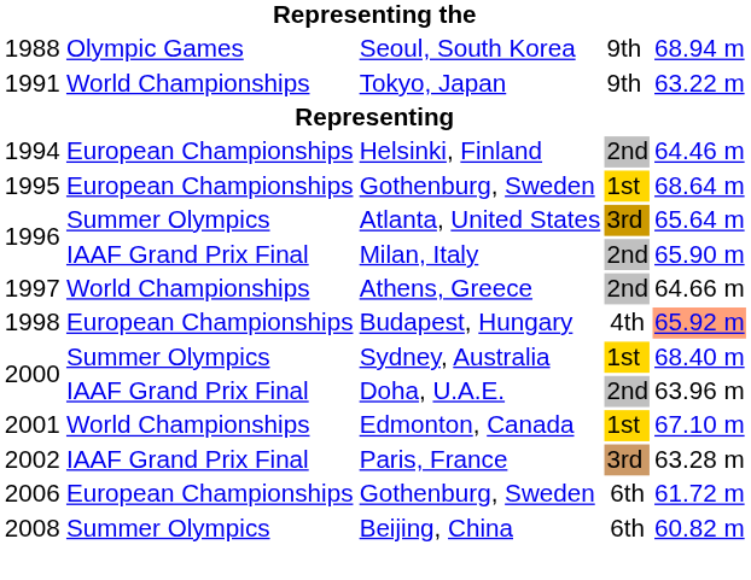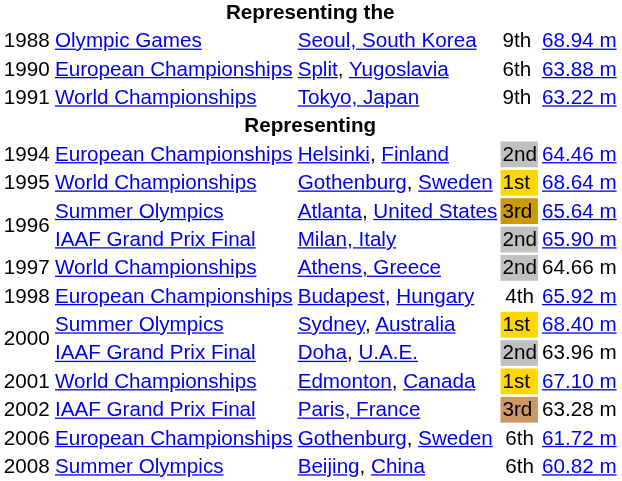 <table>
 <tr>
 <th colspan="5">Representing the </th>
 </tr>
 <tr>
 <td>1988</td>
 <td><a href='#'>Olympic Games</a></td>
 <td><a href='#'>Seoul, South Korea</a></td>
 <td>9th</td>
 <td><a href='#'>68.94 m</a></td>
+</tr>
+<tr>
+<td>1990</td>
+<td><a href='#'>European Championships</a></td>
+<td><a href='#'>Split</a>, <a href='#'>Yugoslavia</a></td>
+<td>6th</td>
+<td><a href='#'>63.88 m</a></td>
 </tr>
 <tr>
 <td>1991</td>
 <td><a href='#'>World Championships</a></td>
 <td><a href='#'>Tokyo, Japan</a></td>
 <td>9th</td>
 <td><a href='#'>63.22 m</a></td>
 </tr>
 <tr>
 <th colspan="5">Representing </th>
 </tr>
 <tr>
 <td>1994</td>
 <td><a href='#'>European Championships</a></td>
 <td><a href='#'>Helsinki</a>, <a href='#'>Finland</a></td>
 <td bgcolor="silver">2nd</td>
 <td><a href='#'>64.46 m</a></td>
 </tr>
 <tr>
 <td>1995</td>
-<td><a href='#'>European Championships</a></td>
+<td><a href='#'>World Championships</a></td>
 <td><a href='#'>Gothenburg</a>, <a href='#'>Sweden</a></td>
 <td bgcolor="gold">1st</td>
 <td><a href='#'>68.64 m</a></td>
 </tr>
 <tr>
 <td rowspan=2>1996</td>
 <td><a href='#'>Summer Olympics</a></td>
 <td><a href='#'>Atlanta</a>, <a href='#'>United States</a></td>
 <td bgcolor="cc9900">3rd</td>
 <td><a href='#'>65.64 m</a></td>
 </tr>
 <tr>
 <td><a href='#'>IAAF Grand Prix Final</a></td>
 <td><a href='#'>Milan, Italy</a></td>
 <td bgcolor="silver">2nd</td>
 <td><a href='#'>65.90 m</a></td>
 </tr>
 <tr>
 <td>1997</td>
 <td><a href='#'>World Championships</a></td>
 <td><a href='#'>Athens, Greece</a></td>
 <td bgcolor="silver">2nd</td>
 <td>64.66 m</td>
 </tr>
 <tr>
 <td>1998</td>
 <td><a href='#'>European Championships</a></td>
 <td><a href='#'>Budapest</a>, <a href='#'>Hungary</a></td>
 <td align="center">4th</td>
-<td style="background: lightsalmon;"><a href='#'>65.92 m</a></td>
+<td><a href='#'>65.92 m</a></td>
 </tr>
 <tr>
 <td rowspan=2>2000</td>
 <td><a href='#'>Summer Olympics</a></td>
 <td><a href='#'>Sydney</a>, <a href='#'>Australia</a></td>
 <td bgcolor="gold">1st</td>
 <td><a href='#'>68.40 m</a></td>
 </tr>
 <tr>
 <td><a href='#'>IAAF Grand Prix Final</a></td>
 <td><a href='#'>Doha</a>, <a href='#'>U.A.E.</a></td>
 <td bgcolor="silver">2nd</td>
 <td>63.96 m</td>
 </tr>
 <tr>
 <td>2001</td>
 <td><a href='#'>World Championships</a></td>
 <td><a href='#'>Edmonton</a>, <a href='#'>Canada</a></td>
 <td bgcolor="gold">1st</td>
 <td><a href='#'>67.10 m</a></td>
 </tr>
 <tr>
 <td>2002</td>
 <td><a href='#'>IAAF Grand Prix Final</a></td>
 <td><a href='#'>Paris, France</a></td>
 <td bgcolor="cc9966">3rd</td>
 <td>63.28 m</td>
 </tr>
 <tr>
 <td>2006</td>
 <td><a href='#'>European Championships</a></td>
 <td><a href='#'>Gothenburg</a>, <a href='#'>Sweden</a></td>
 <td align="center">6th</td>
 <td><a href='#'>61.72 m</a></td>
 </tr>
 <tr>
 <td>2008</td>
 <td><a href='#'>Summer Olympics</a></td>
 <td><a href='#'>Beijing</a>, <a href='#'>China</a></td>
 <td align="center">6th</td>
 <td><a href='#'>60.82 m</a></td>
 </tr>
 </table>
